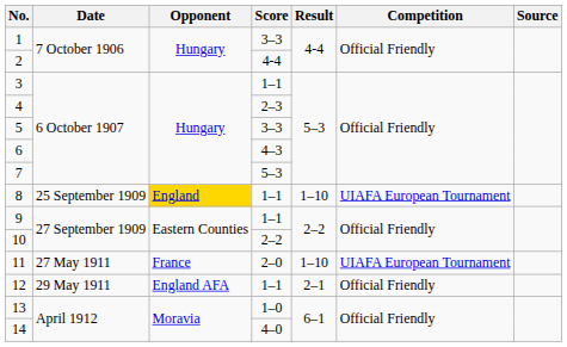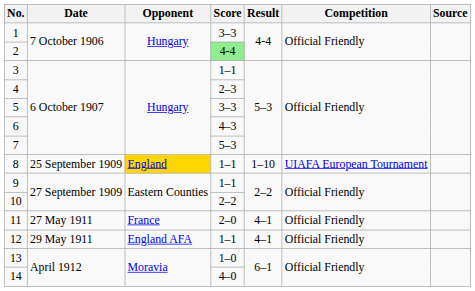 <table class="wikitable sortable">
 <tr>
 <th scope="col">No.</th>
 <th scope="col">Date</th>
 <th scope="col">Opponent</th>
 <th scope="col">Score</th>
 <th scope="col">Result</th>
 <th scope="col">Competition</th>
 <th scope="col">Source</th>
 </tr>
 <tr>
 <td align="center">1</td>
 <td rowspan="2">7 October 1906</td>
 <td rowspan="2" style="text-align:center"><a href='#'>Hungary</a></td>
 <td align="center">3–3</td>
 <td rowspan="2" style="text-align:center">4-4</td>
 <td rowspan="2">Official Friendly</td>
 <td rowspan="2"></td>
 </tr>
 <tr>
 <td align="center">2</td>
-<td align="center">4-4</td>
+<td align="center" style="background: lightgreen;">4-4</td>
 </tr>
 <tr>
 <td align="center">3</td>
 <td rowspan="5">6 October 1907</td>
 <td rowspan="5" style="text-align:center"><a href='#'>Hungary</a></td>
 <td align="center">1–1</td>
 <td rowspan="5" style="text-align:center">5–3</td>
 <td rowspan="5">Official Friendly</td>
 <td rowspan="5"></td>
 </tr>
 <tr>
 <td align="center">4</td>
 <td align="center">2–3</td>
 </tr>
 <tr>
 <td align="center">5</td>
 <td align="center">3–3</td>
 </tr>
 <tr>
 <td align="center">6</td>
 <td align="center">4–3</td>
 </tr>
 <tr>
 <td align="center">7</td>
 <td align="center">5–3</td>
 </tr>
 <tr>
 <td align="center">8</td>
 <td>25 September 1909</td>
 <td style="background: gold;"><a href='#'>England</a></td>
 <td align="center">1–1</td>
 <td align="center">1–10</td>
 <td><a href='#'>UIAFA European Tournament</a></td>
 <td></td>
 </tr>
 <tr>
 <td align="center">9</td>
 <td rowspan="2">27 September 1909</td>
 <td rowspan="2">Eastern Counties</td>
 <td align="center">1–1</td>
 <td rowspan="2" style="text-align:center">2–2</td>
 <td rowspan="2">Official Friendly</td>
 <td rowspan="2"></td>
 </tr>
 <tr>
 <td align="center">10</td>
 <td align="center">2–2</td>
 </tr>
 <tr>
 <td align="center">11</td>
 <td>27 May 1911</td>
 <td><a href='#'>France</a></td>
 <td align="center">2–0</td>
-<td align="center">1–10</td>
-<td><a href='#'>UIAFA European Tournament</a></td>
+<td align="center">4–1</td>
+<td>Official Friendly</td>
 <td></td>
 </tr>
 <tr>
 <td align="center">12</td>
 <td>29 May 1911</td>
 <td><a href='#'>England AFA</a></td>
 <td align="center">1–1</td>
-<td align="center">2–1</td>
+<td align="center">4–1</td>
 <td>Official Friendly</td>
 <td></td>
 </tr>
 <tr>
 <td align="center">13</td>
 <td rowspan="2">April 1912</td>
 <td rowspan="2"><a href='#'>Moravia</a></td>
 <td align="center">1–0</td>
 <td rowspan="2" style="text-align:center">6–1</td>
 <td rowspan="2">Official Friendly</td>
 <td rowspan="2"></td>
 </tr>
 <tr>
 <td align="center">14</td>
 <td align="center">4–0</td>
 </tr>
 </table>
